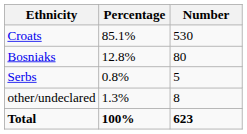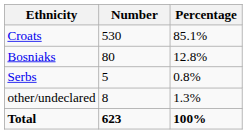 <table class="wikitable">
 <tr>
 <th width="100px">Ethnicity</th>
+<th width="80px">Number</th>
 <th width="80px">Percentage</th>
-<th width="80px">Number</th>
 </tr>
 <tr>
 <td><a href='#'>Croats</a></td>
+<td>530</td>
 <td>85.1%</td>
-<td>530</td>
 </tr>
 <tr>
 <td><a href='#'>Bosniaks</a></td>
+<td>80</td>
 <td>12.8%</td>
-<td>80</td>
 </tr>
 <tr>
 <td><a href='#'>Serbs</a></td>
+<td>5</td>
 <td>0.8%</td>
-<td>5</td>
 </tr>
 <tr>
 <td>other/undeclared</td>
+<td>8</td>
 <td>1.3%</td>
-<td>8</td>
 </tr>
 <tr>
 <td><strong>Total</strong></td>
+<td><strong>623</strong></td>
 <td><strong>100%</strong></td>
-<td><strong>623</strong></td>
 </tr>
 </table>
